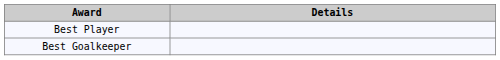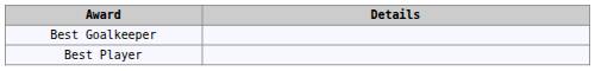 <table bgcolor="#f7f8ff" align="center" cellpadding="3" cellspacing="0" border="1" style="font-size: 95%; border: gray solid 1px; border-collapse: collapse;">
 <tr bgcolor="#CCCCCC" align="center">
 <td width="200"><strong>Award</strong></td>
 <td width="400"><strong>Details</strong></td>
 </tr>
 <tr align=center>
+<td>Best Goalkeeper</td>
+<td></td>
+</tr>
+<tr align=center>
 <td>Best Player</td>
 <td></td>
 </tr>
-<tr align=center>
-<td>Best Goalkeeper</td>
-<td></td>
-</tr>
 </table>
